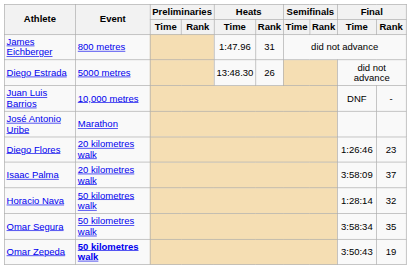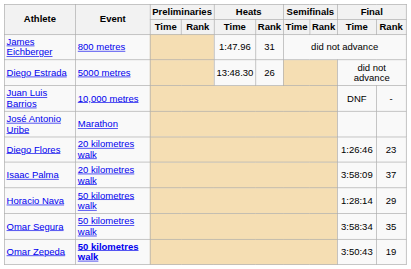 <table class=wikitable style="font-size:90%;">
 <tr>
 <th rowspan="2">Athlete</th>
 <th rowspan="2">Event</th>
 <th colspan="2">Preliminaries</th>
 <th colspan="2">Heats</th>
 <th colspan="2">Semifinals</th>
 <th colspan="2">Final</th>
 </tr>
 <tr>
 <th>Time</th>
 <th>Rank</th>
 <th>Time</th>
 <th>Rank</th>
 <th>Time</th>
 <th>Rank</th>
 <th>Time</th>
 <th>Rank</th>
 </tr>
 <tr style="border-top: single;">
 <td><a href='#'>James Eichberger</a></td>
 <td><a href='#'>800 metres</a></td>
 <td colspan= 2 bgcolor="wheat"></td>
 <td align=center>1:47.96</td>
 <td align=center>31</td>
 <td align=center colspan=4>did not advance</td>
 </tr>
 <tr style="border-top: single;">
 <td><a href='#'>Diego Estrada</a></td>
 <td><a href='#'>5000 metres</a></td>
 <td colspan= 2 bgcolor="wheat"></td>
 <td align=center>13:48.30</td>
 <td align=center>26</td>
 <td colspan= 2 bgcolor="wheat"></td>
 <td align=center colspan=2>did not advance</td>
 </tr>
 <tr style="border-top: single;">
 <td><a href='#'>Juan Luis Barrios</a></td>
 <td><a href='#'>10,000 metres</a></td>
 <td colspan= 6 bgcolor="wheat"></td>
 <td align=center>DNF</td>
 <td align=center>-</td>
 </tr>
 <tr style="border-top: single;">
 <td><a href='#'>José Antonio Uribe</a></td>
 <td><a href='#'>Marathon</a></td>
 <td colspan= 6 bgcolor="wheat"></td>
 <td align=center></td>
 <td align=center></td>
 </tr>
 <tr style="border-top: single;">
 <td><a href='#'>Diego Flores</a></td>
 <td><a href='#'>20 kilometres walk</a></td>
 <td colspan= 6 bgcolor="wheat"></td>
 <td align=center>1:26:46</td>
 <td align=center>23</td>
 </tr>
 <tr style="border-top: single;">
 <td><a href='#'>Isaac Palma</a></td>
 <td><a href='#'>20 kilometres walk</a></td>
 <td colspan= 6 bgcolor="wheat"></td>
 <td align=center>3:58:09</td>
 <td align=center>37</td>
 </tr>
 <tr style="border-top: single;">
 <td><a href='#'>Horacio Nava</a></td>
 <td><a href='#'>50 kilometres walk</a></td>
 <td colspan= 6 bgcolor="wheat"></td>
 <td align=center>1:28:14</td>
-<td align=center>32</td>
+<td align=center>29</td>
 </tr>
 <tr style="border-top: single;">
 <td><a href='#'>Omar Segura</a></td>
 <td><a href='#'>50 kilometres walk</a></td>
 <td colspan= 6 bgcolor="wheat"></td>
 <td align=center>3:58:34</td>
 <td align=center>35</td>
 </tr>
 <tr style="border-top: single;">
 <td><a href='#'>Omar Zepeda</a></td>
 <td><strong><a href='#'>50 kilometres walk</a></strong></td>
 <td colspan= 6 bgcolor="wheat"></td>
 <td align=center>3:50:43</td>
 <td align=center>19</td>
 </tr>
 </table>
